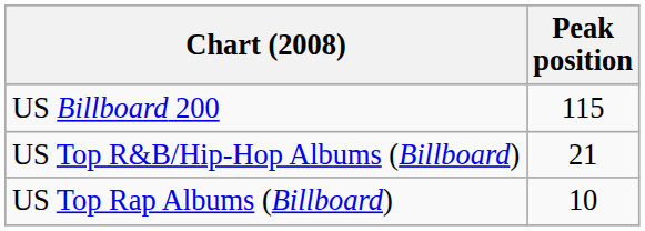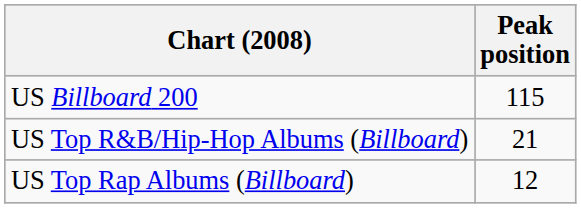 <table class="wikitable sortable">
 <tr>
 <th align="left">Chart (2008)</th>
 <th align="left">Peak<br>position</th>
 </tr>
 <tr>
 <td>US <a href='#'><em>Billboard</em> 200</a></td>
 <td style="text-align:center;">115</td>
 </tr>
 <tr>
 <td>US <a href='#'>Top R&B/Hip-Hop Albums</a> (<em><a href='#'>Billboard</a></em>)</td>
 <td style="text-align:center;">21</td>
 </tr>
 <tr>
 <td>US <a href='#'>Top Rap Albums</a> (<em><a href='#'>Billboard</a></em>)</td>
-<td style="text-align:center;">10</td>
+<td style="text-align:center;">12</td>
 </tr>
 </table>
